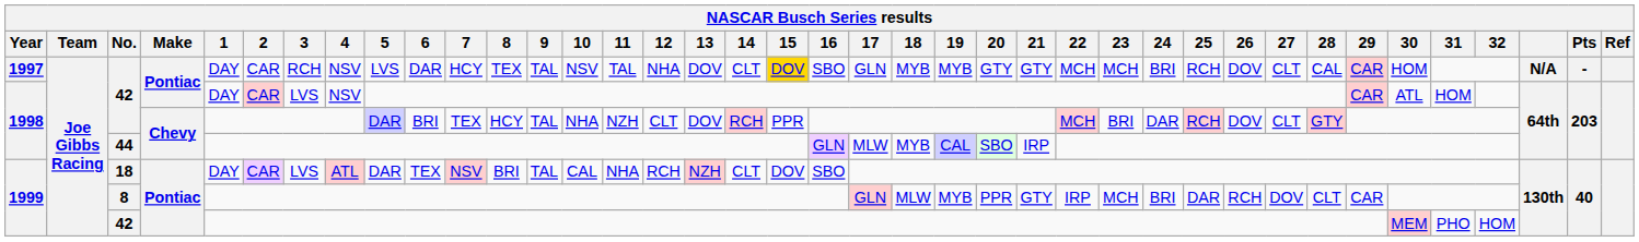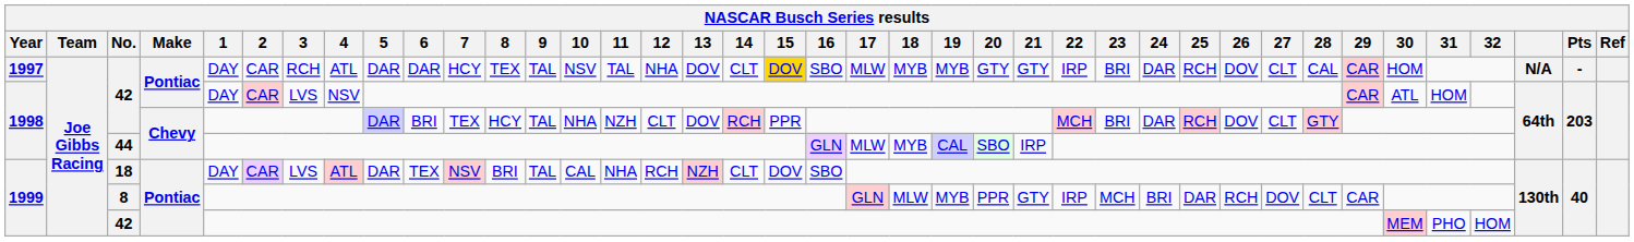 <table class="wikitable" style="text-align:center; font-size:75%">
 <tr>
 <th colspan=42><a href='#'>NASCAR Busch Series</a> results</th>
 </tr>
 <tr>
 <th>Year</th>
 <th>Team</th>
 <th>No.</th>
 <th>Make</th>
 <th>1</th>
 <th>2</th>
 <th>3</th>
 <th>4</th>
 <th>5</th>
 <th>6</th>
 <th>7</th>
 <th>8</th>
 <th>9</th>
 <th>10</th>
 <th>11</th>
 <th>12</th>
 <th>13</th>
 <th>14</th>
 <th>15</th>
 <th>16</th>
 <th>17</th>
 <th>18</th>
 <th>19</th>
 <th>20</th>
 <th>21</th>
 <th>22</th>
 <th>23</th>
 <th>24</th>
 <th>25</th>
 <th>26</th>
 <th>27</th>
 <th>28</th>
 <th>29</th>
 <th>30</th>
 <th>31</th>
 <th>32</th>
 <th></th>
 <th>Pts</th>
 <th>Ref</th>
 </tr>
 <tr>
 <th><a href='#'>1997</a></th>
 <th rowspan=7><a href='#'>Joe Gibbs Racing</a></th>
 <th rowspan=3>42</th>
 <th rowspan=2><a href='#'>Pontiac</a></th>
 <td><a href='#'>DAY</a></td>
 <td><a href='#'>CAR</a></td>
 <td><a href='#'>RCH</a></td>
-<td><a href='#'>NSV</a></td>
-<td><a href='#'>LVS</a></td>
+<td><a href='#'>ATL</a></td>
+<td><a href='#'>DAR</a></td>
 <td><a href='#'>DAR</a></td>
 <td><a href='#'>HCY</a></td>
 <td><a href='#'>TEX</a></td>
 <td><a href='#'>TAL</a></td>
 <td><a href='#'>NSV</a></td>
 <td><a href='#'>TAL</a></td>
 <td><a href='#'>NHA</a></td>
 <td><a href='#'>DOV</a></td>
 <td><a href='#'>CLT</a></td>
 <td style="background: gold;"><a href='#'>DOV</a></td>
 <td><a href='#'>SBO</a></td>
-<td><a href='#'>GLN</a></td>
+<td><a href='#'>MLW</a></td>
 <td><a href='#'>MYB</a></td>
 <td><a href='#'>MYB</a></td>
 <td><a href='#'>GTY</a></td>
 <td><a href='#'>GTY</a></td>
-<td><a href='#'>MCH</a></td>
-<td><a href='#'>MCH</a></td>
+<td><a href='#'>IRP</a></td>
 <td><a href='#'>BRI</a></td>
+<td><a href='#'>DAR</a></td>
 <td><a href='#'>RCH</a></td>
 <td><a href='#'>DOV</a></td>
 <td><a href='#'>CLT</a></td>
 <td><a href='#'>CAL</a></td>
 <td style="background:#FFCFCF;"><a href='#'>CAR</a><br></td>
 <td><a href='#'>HOM</a></td>
 <td colspan=2></td>
 <th>N/A</th>
 <th>-</th>
 <th></th>
 </tr>
 <tr>
 <th rowspan=3><a href='#'>1998</a></th>
 <td><a href='#'>DAY</a></td>
 <td style="background:#FFCFCF;"><a href='#'>CAR</a><br></td>
 <td><a href='#'>LVS</a></td>
 <td><a href='#'>NSV</a></td>
 <td colspan=24></td>
 <td style="background:#FFCFCF;"><a href='#'>CAR</a><br></td>
 <td><a href='#'>ATL</a></td>
 <td><a href='#'>HOM</a></td>
 <td></td>
 <th rowspan=3>64th</th>
 <th rowspan=3>203</th>
 <th rowspan=3></th>
 </tr>
 <tr>
 <th rowspan=2><a href='#'>Chevy</a></th>
 <td colspan=4></td>
 <td style="background:#CFCFFF;"><a href='#'>DAR</a><br></td>
 <td><a href='#'>BRI</a></td>
 <td><a href='#'>TEX</a></td>
 <td><a href='#'>HCY</a></td>
 <td><a href='#'>TAL</a></td>
 <td><a href='#'>NHA</a></td>
 <td><a href='#'>NZH</a></td>
 <td><a href='#'>CLT</a></td>
 <td><a href='#'>DOV</a></td>
 <td style="background:#FFCFCF;"><a href='#'>RCH</a><br></td>
 <td><a href='#'>PPR</a></td>
 <td colspan=6></td>
 <td style="background:#FFCFCF;"><a href='#'>MCH</a><br></td>
 <td><a href='#'>BRI</a></td>
 <td><a href='#'>DAR</a></td>
 <td style="background:#FFCFCF;"><a href='#'>RCH</a><br></td>
 <td><a href='#'>DOV</a></td>
 <td><a href='#'>CLT</a></td>
 <td style="background:#FFCFCF;"><a href='#'>GTY</a><br></td>
 <td colspan=4></td>
 </tr>
 <tr>
 <th>44</th>
 <td colspan=15></td>
 <td style="background:#EFCFFF;"><a href='#'>GLN</a><br></td>
 <td><a href='#'>MLW</a></td>
 <td><a href='#'>MYB</a></td>
 <td style="background:#CFCFFF;"><a href='#'>CAL</a><br></td>
 <td style="background:#DFFFDF;"><a href='#'>SBO</a><br></td>
 <td><a href='#'>IRP</a></td>
 <td colspan=11></td>
 </tr>
 <tr>
 <th rowspan=3><a href='#'>1999</a></th>
 <th>18</th>
 <th rowspan=3><a href='#'>Pontiac</a></th>
 <td><a href='#'>DAY</a></td>
 <td style="background:#EFCFFF;"><a href='#'>CAR</a><br></td>
 <td><a href='#'>LVS</a></td>
 <td style="background:#FFCFCF;"><a href='#'>ATL</a><br></td>
 <td><a href='#'>DAR</a></td>
 <td><a href='#'>TEX</a></td>
 <td style="background:#FFCFCF;"><a href='#'>NSV</a><br></td>
 <td><a href='#'>BRI</a></td>
 <td><a href='#'>TAL</a></td>
 <td><a href='#'>CAL</a></td>
 <td><a href='#'>NHA</a></td>
 <td><a href='#'>RCH</a></td>
 <td style="background:#FFCFCF;"><a href='#'>NZH</a><br></td>
 <td><a href='#'>CLT</a></td>
 <td><a href='#'>DOV</a></td>
 <td><a href='#'>SBO</a></td>
 <td colspan=16></td>
 <th rowspan=3>130th</th>
 <th rowspan=3>40</th>
 <th rowspan=3></th>
 </tr>
 <tr>
 <th>8</th>
 <td colspan=16></td>
 <td style="background:#FFCFCF;"><a href='#'>GLN</a><br></td>
 <td><a href='#'>MLW</a></td>
 <td><a href='#'>MYB</a></td>
 <td><a href='#'>PPR</a></td>
 <td><a href='#'>GTY</a></td>
 <td><a href='#'>IRP</a></td>
 <td><a href='#'>MCH</a></td>
 <td><a href='#'>BRI</a></td>
 <td><a href='#'>DAR</a></td>
 <td><a href='#'>RCH</a></td>
 <td><a href='#'>DOV</a></td>
 <td><a href='#'>CLT</a></td>
 <td><a href='#'>CAR</a></td>
 <td colspan=3></td>
 </tr>
 <tr>
 <th>42</th>
 <td colspan=29></td>
 <td style="background:#FFCFCF;"><a href='#'>MEM</a><br></td>
 <td><a href='#'>PHO</a></td>
 <td><a href='#'>HOM</a></td>
 </tr>
 </table>
